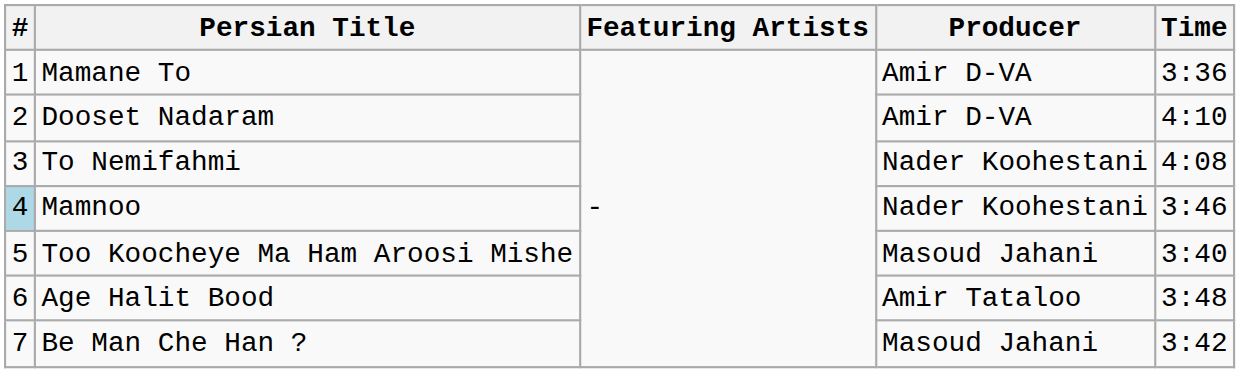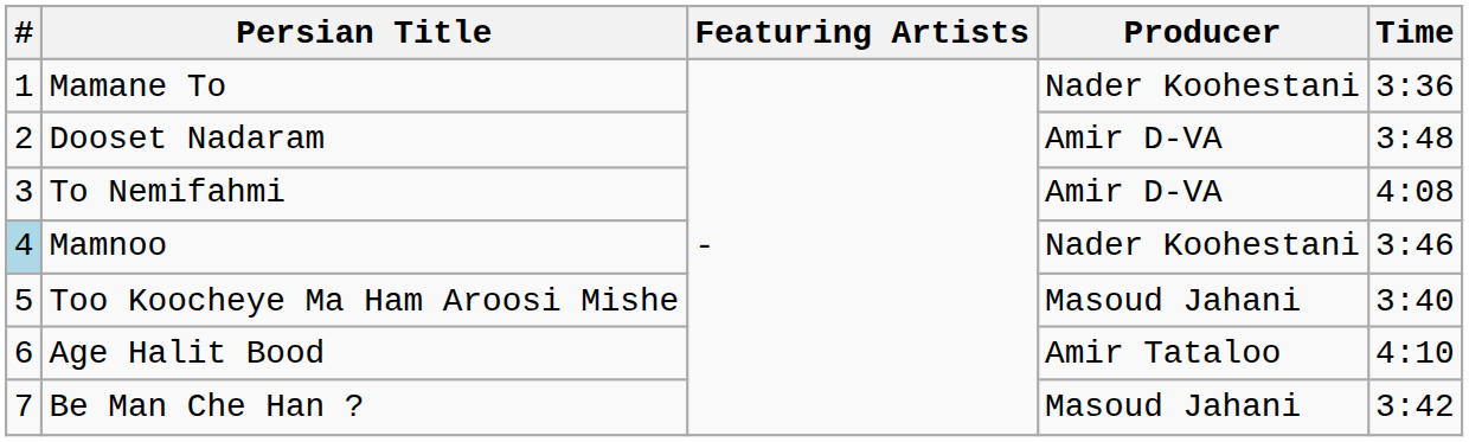 <table class="wikitable">
 <tr>
 <th>#</th>
 <th>Persian Title</th>
 <th>Featuring Artists</th>
 <th>Producer</th>
 <th>Time</th>
 </tr>
 <tr>
 <td>1</td>
 <td>Mamane To</td>
 <td rowspan="7">-</td>
-<td>Amir D-VA</td>
+<td>Nader Koohestani</td>
 <td>3:36</td>
 </tr>
 <tr>
 <td>2</td>
 <td>Dooset Nadaram</td>
 <td>Amir D-VA</td>
-<td>4:10</td>
+<td>3:48</td>
 </tr>
 <tr>
 <td>3</td>
 <td>To Nemifahmi</td>
-<td>Nader Koohestani</td>
+<td>Amir D-VA</td>
 <td>4:08</td>
 </tr>
 <tr>
 <td style="background: lightblue;">4</td>
 <td>Mamnoo</td>
 <td>Nader Koohestani</td>
 <td>3:46</td>
 </tr>
 <tr>
 <td>5</td>
 <td>Too Koocheye Ma Ham Aroosi Mishe</td>
 <td>Masoud Jahani</td>
 <td>3:40</td>
 </tr>
 <tr>
 <td>6</td>
 <td>Age Halit Bood</td>
 <td>Amir Tataloo</td>
-<td>3:48</td>
+<td>4:10</td>
 </tr>
 <tr>
 <td>7</td>
 <td>Be Man Che Han ?</td>
 <td>Masoud Jahani</td>
 <td>3:42</td>
 </tr>
 </table>
